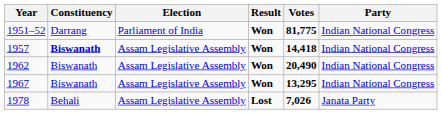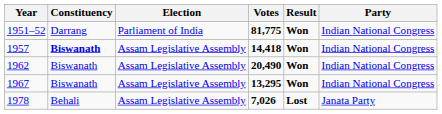 <table class="wikitable">
 <tr>
 <th>Year</th>
 <th>Constituency</th>
 <th>Election</th>
+<th>Votes</th>
 <th>Result</th>
-<th>Votes</th>
 <th>Party</th>
 </tr>
 <tr>
 <td><a href='#'>1951–52</a></td>
 <td><a href='#'>Darrang</a></td>
 <td><a href='#'>Parliament of India</a></td>
+<td><strong>81,775</strong></td>
 <td><strong>Won</strong></td>
-<td><strong>81,775</strong></td>
 <td><a href='#'>Indian National Congress</a></td>
 </tr>
 <tr>
 <td><a href='#'>1957</a></td>
 <td><strong><a href='#'>Biswanath</a></strong></td>
 <td><a href='#'>Assam Legislative Assembly</a></td>
+<td><strong>14,418</strong></td>
 <td><strong>Won</strong></td>
-<td><strong>14,418</strong></td>
 <td><a href='#'>Indian National Congress</a></td>
 </tr>
 <tr>
 <td><a href='#'>1962</a></td>
 <td><a href='#'>Biswanath</a></td>
 <td><a href='#'>Assam Legislative Assembly</a></td>
+<td><strong>20,490</strong></td>
 <td><strong>Won</strong></td>
-<td><strong>20,490</strong></td>
 <td><a href='#'>Indian National Congress</a></td>
 </tr>
 <tr>
 <td><a href='#'>1967</a></td>
 <td><a href='#'>Biswanath</a></td>
 <td><a href='#'>Assam Legislative Assembly</a></td>
+<td><strong>13,295</strong></td>
 <td><strong>Won</strong></td>
-<td><strong>13,295</strong></td>
 <td><a href='#'>Indian National Congress</a></td>
 </tr>
 <tr>
 <td><a href='#'>1978</a></td>
 <td><a href='#'>Behali</a></td>
 <td><a href='#'>Assam Legislative Assembly</a></td>
+<td><strong>7,026</strong></td>
 <td><strong>Lost</strong></td>
-<td><strong>7,026</strong></td>
 <td><a href='#'>Janata Party</a></td>
 </tr>
 </table>
